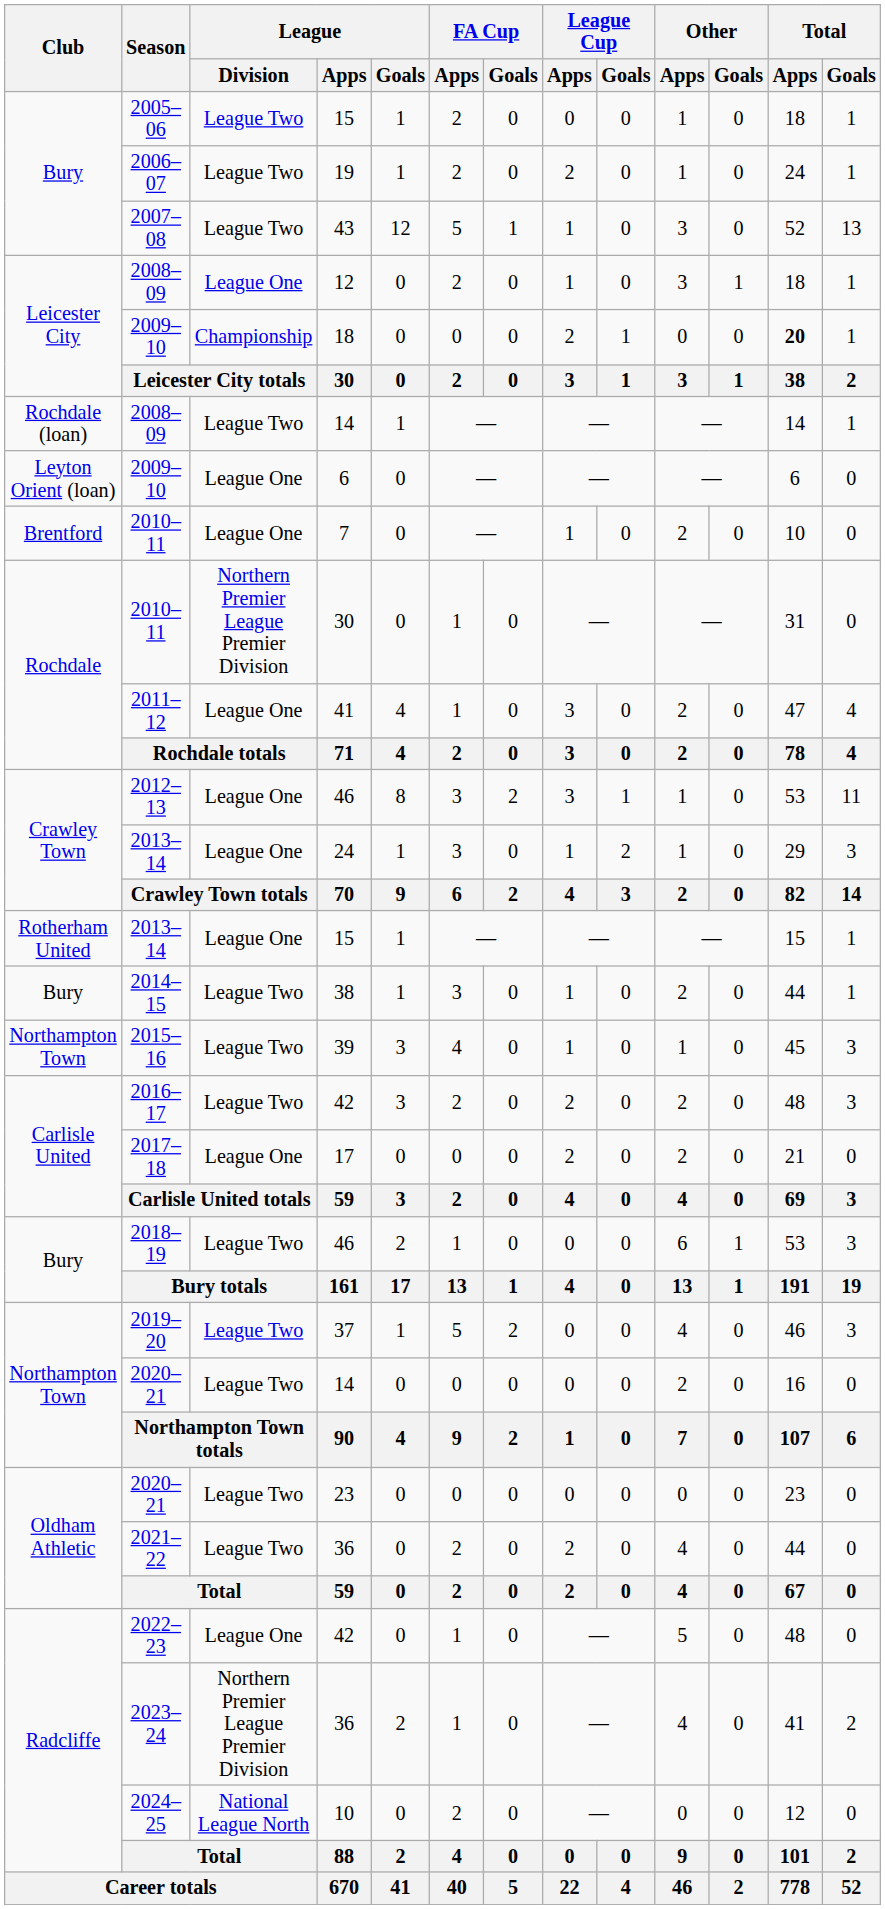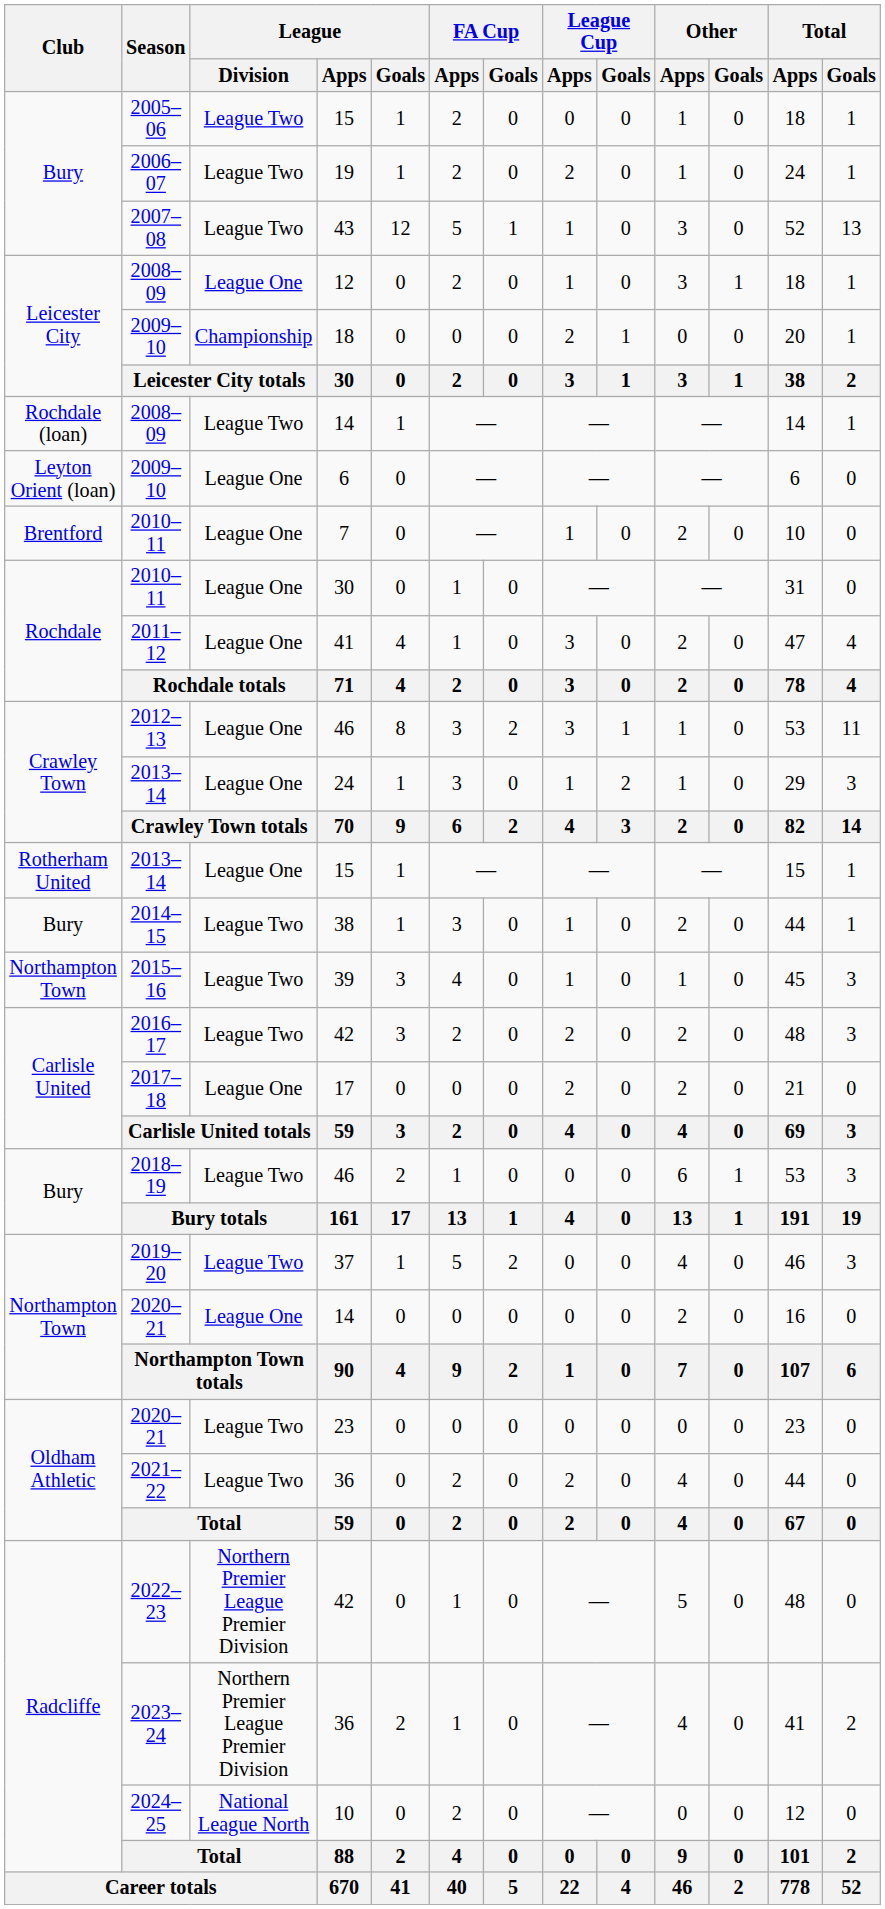 <table class=wikitable style=text-align:center>
 <tr>
 <th rowspan=2>Club</th>
 <th rowspan=2>Season</th>
 <th colspan=3>League</th>
 <th colspan=2><a href='#'>FA Cup</a></th>
 <th colspan=2><a href='#'>League Cup</a></th>
 <th colspan=2>Other</th>
 <th colspan=2>Total</th>
 </tr>
 <tr>
 <th>Division</th>
 <th>Apps</th>
 <th>Goals</th>
 <th>Apps</th>
 <th>Goals</th>
 <th>Apps</th>
 <th>Goals</th>
 <th>Apps</th>
 <th>Goals</th>
 <th>Apps</th>
 <th>Goals</th>
 </tr>
 <tr>
 <td rowspan=3><a href='#'>Bury</a></td>
 <td><a href='#'>2005–06</a></td>
 <td><a href='#'>League Two</a></td>
 <td>15</td>
 <td>1</td>
 <td>2</td>
 <td>0</td>
 <td>0</td>
 <td>0</td>
 <td>1</td>
 <td>0</td>
 <td>18</td>
 <td>1</td>
 </tr>
 <tr>
 <td><a href='#'>2006–07</a></td>
 <td>League Two</td>
 <td>19</td>
 <td>1</td>
 <td>2</td>
 <td>0</td>
 <td>2</td>
 <td>0</td>
 <td>1</td>
 <td>0</td>
 <td>24</td>
 <td>1</td>
 </tr>
 <tr>
 <td><a href='#'>2007–08</a></td>
 <td>League Two</td>
 <td>43</td>
 <td>12</td>
 <td>5</td>
 <td>1</td>
 <td>1</td>
 <td>0</td>
 <td>3</td>
 <td>0</td>
 <td>52</td>
 <td>13</td>
 </tr>
 <tr>
 <td rowspan=3><a href='#'>Leicester City</a></td>
 <td><a href='#'>2008–09</a></td>
 <td><a href='#'>League One</a></td>
 <td>12</td>
 <td>0</td>
 <td>2</td>
 <td>0</td>
 <td>1</td>
 <td>0</td>
 <td>3</td>
 <td>1</td>
 <td>18</td>
 <td>1</td>
 </tr>
 <tr>
 <td><a href='#'>2009–10</a></td>
 <td><a href='#'>Championship</a></td>
 <td>18</td>
 <td>0</td>
 <td>0</td>
 <td>0</td>
 <td>2</td>
 <td>1</td>
 <td>0</td>
 <td>0</td>
-<td><strong>20</strong></td>
+<td>20</td>
 <td>1</td>
 </tr>
 <tr>
 <th colspan=2>Leicester City totals</th>
 <th>30</th>
 <th>0</th>
 <th>2</th>
 <th>0</th>
 <th>3</th>
 <th>1</th>
 <th>3</th>
 <th>1</th>
 <th>38</th>
 <th>2</th>
 </tr>
 <tr>
 <td><a href='#'>Rochdale</a> (loan)</td>
 <td><a href='#'>2008–09</a></td>
 <td>League Two</td>
 <td>14</td>
 <td>1</td>
 <td colspan=2>—</td>
 <td colspan=2>—</td>
 <td colspan=2>—</td>
 <td>14</td>
 <td>1</td>
 </tr>
 <tr>
 <td><a href='#'>Leyton Orient</a> (loan)</td>
 <td><a href='#'>2009–10</a></td>
 <td>League One</td>
 <td>6</td>
 <td>0</td>
 <td colspan=2>—</td>
 <td colspan=2>—</td>
 <td colspan=2>—</td>
 <td>6</td>
 <td>0</td>
 </tr>
 <tr>
 <td><a href='#'>Brentford</a></td>
 <td><a href='#'>2010–11</a></td>
 <td>League One</td>
 <td>7</td>
 <td>0</td>
 <td colspan=2>—</td>
 <td>1</td>
 <td>0</td>
 <td>2</td>
 <td>0</td>
 <td>10</td>
 <td>0</td>
 </tr>
 <tr>
 <td rowspan=3><a href='#'>Rochdale</a></td>
 <td><a href='#'>2010–11</a></td>
-<td><a href='#'>Northern Premier League</a> Premier Division</td>
+<td>League One</td>
 <td>30</td>
 <td>0</td>
 <td>1</td>
 <td>0</td>
 <td colspan=2>—</td>
 <td colspan=2>—</td>
 <td>31</td>
 <td>0</td>
 </tr>
 <tr>
 <td><a href='#'>2011–12</a></td>
 <td>League One</td>
 <td>41</td>
 <td>4</td>
 <td>1</td>
 <td>0</td>
 <td>3</td>
 <td>0</td>
 <td>2</td>
 <td>0</td>
 <td>47</td>
 <td>4</td>
 </tr>
 <tr>
 <th colspan=2>Rochdale totals</th>
 <th>71</th>
 <th>4</th>
 <th>2</th>
 <th>0</th>
 <th>3</th>
 <th>0</th>
 <th>2</th>
 <th>0</th>
 <th>78</th>
 <th>4</th>
 </tr>
 <tr>
 <td rowspan=3><a href='#'>Crawley Town</a></td>
 <td><a href='#'>2012–13</a></td>
 <td>League One</td>
 <td>46</td>
 <td>8</td>
 <td>3</td>
 <td>2</td>
 <td>3</td>
 <td>1</td>
 <td>1</td>
 <td>0</td>
 <td>53</td>
 <td>11</td>
 </tr>
 <tr>
 <td><a href='#'>2013–14</a></td>
 <td>League One</td>
 <td>24</td>
 <td>1</td>
 <td>3</td>
 <td>0</td>
 <td>1</td>
 <td>2</td>
 <td>1</td>
 <td>0</td>
 <td>29</td>
 <td>3</td>
 </tr>
 <tr>
 <th colspan=2>Crawley Town totals</th>
 <th>70</th>
 <th>9</th>
 <th>6</th>
 <th>2</th>
 <th>4</th>
 <th>3</th>
 <th>2</th>
 <th>0</th>
 <th>82</th>
 <th>14</th>
 </tr>
 <tr>
 <td><a href='#'>Rotherham United</a></td>
 <td><a href='#'>2013–14</a></td>
 <td>League One</td>
 <td>15</td>
 <td>1</td>
 <td colspan=2>—</td>
 <td colspan=2>—</td>
 <td colspan=2>—</td>
 <td>15</td>
 <td>1</td>
 </tr>
 <tr>
 <td>Bury</td>
 <td><a href='#'>2014–15</a></td>
 <td>League Two</td>
 <td>38</td>
 <td>1</td>
 <td>3</td>
 <td>0</td>
 <td>1</td>
 <td>0</td>
 <td>2</td>
 <td>0</td>
 <td>44</td>
 <td>1</td>
 </tr>
 <tr>
 <td><a href='#'>Northampton Town</a></td>
 <td><a href='#'>2015–16</a></td>
 <td>League Two</td>
 <td>39</td>
 <td>3</td>
 <td>4</td>
 <td>0</td>
 <td>1</td>
 <td>0</td>
 <td>1</td>
 <td>0</td>
 <td>45</td>
 <td>3</td>
 </tr>
 <tr>
 <td rowspan=3><a href='#'>Carlisle United</a></td>
 <td><a href='#'>2016–17</a></td>
 <td>League Two</td>
 <td>42</td>
 <td>3</td>
 <td>2</td>
 <td>0</td>
 <td>2</td>
 <td>0</td>
 <td>2</td>
 <td>0</td>
 <td>48</td>
 <td>3</td>
 </tr>
 <tr>
 <td><a href='#'>2017–18</a></td>
 <td>League One</td>
 <td>17</td>
 <td>0</td>
 <td>0</td>
 <td>0</td>
 <td>2</td>
 <td>0</td>
 <td>2</td>
 <td>0</td>
 <td>21</td>
 <td>0</td>
 </tr>
 <tr>
 <th colspan=2>Carlisle United totals</th>
 <th>59</th>
 <th>3</th>
 <th>2</th>
 <th>0</th>
 <th>4</th>
 <th>0</th>
 <th>4</th>
 <th>0</th>
 <th>69</th>
 <th>3</th>
 </tr>
 <tr>
 <td rowspan=2>Bury</td>
 <td><a href='#'>2018–19</a></td>
 <td>League Two</td>
 <td>46</td>
 <td>2</td>
 <td>1</td>
 <td>0</td>
 <td>0</td>
 <td>0</td>
 <td>6</td>
 <td>1</td>
 <td>53</td>
 <td>3</td>
 </tr>
 <tr>
 <th colspan=2>Bury totals</th>
 <th>161</th>
 <th>17</th>
 <th>13</th>
 <th>1</th>
 <th>4</th>
 <th>0</th>
 <th>13</th>
 <th>1</th>
 <th>191</th>
 <th>19</th>
 </tr>
 <tr>
 <td rowspan=3><a href='#'>Northampton Town</a></td>
 <td><a href='#'>2019–20</a></td>
 <td><a href='#'>League Two</a></td>
 <td>37</td>
 <td>1</td>
 <td>5</td>
 <td>2</td>
 <td>0</td>
 <td>0</td>
 <td>4</td>
 <td>0</td>
 <td>46</td>
 <td>3</td>
 </tr>
 <tr>
 <td><a href='#'>2020–21</a></td>
-<td>League Two</td>
+<td><a href='#'>League One</a></td>
 <td>14</td>
 <td>0</td>
 <td>0</td>
 <td>0</td>
 <td>0</td>
 <td>0</td>
 <td>2</td>
 <td>0</td>
 <td>16</td>
 <td>0</td>
 </tr>
 <tr>
 <th colspan=2>Northampton Town totals</th>
 <th>90</th>
 <th>4</th>
 <th>9</th>
 <th>2</th>
 <th>1</th>
 <th>0</th>
 <th>7</th>
 <th>0</th>
 <th>107</th>
 <th>6</th>
 </tr>
 <tr>
 <td rowspan="3"><a href='#'>Oldham Athletic</a></td>
 <td><a href='#'>2020–21</a></td>
 <td>League Two</td>
 <td>23</td>
 <td>0</td>
 <td>0</td>
 <td>0</td>
 <td>0</td>
 <td>0</td>
 <td>0</td>
 <td>0</td>
 <td>23</td>
 <td>0</td>
 </tr>
 <tr>
 <td><a href='#'>2021–22</a></td>
 <td>League Two</td>
 <td>36</td>
 <td>0</td>
 <td>2</td>
 <td>0</td>
 <td>2</td>
 <td>0</td>
 <td>4</td>
 <td>0</td>
 <td>44</td>
 <td>0</td>
 </tr>
 <tr>
 <th colspan="2">Total</th>
 <th>59</th>
 <th>0</th>
 <th>2</th>
 <th>0</th>
 <th>2</th>
 <th>0</th>
 <th>4</th>
 <th>0</th>
 <th>67</th>
 <th>0</th>
 </tr>
 <tr>
 <td rowspan="4"><a href='#'>Radcliffe</a></td>
 <td><a href='#'>2022–23</a></td>
-<td>League One</td>
+<td><a href='#'>Northern Premier League</a> Premier Division</td>
 <td>42</td>
 <td>0</td>
 <td>1</td>
 <td>0</td>
 <td colspan="2">—</td>
 <td>5</td>
 <td>0</td>
 <td>48</td>
 <td>0</td>
 </tr>
 <tr>
 <td><a href='#'>2023–24</a></td>
 <td>Northern Premier League Premier Division</td>
 <td>36</td>
 <td>2</td>
 <td>1</td>
 <td>0</td>
 <td colspan="2">—</td>
 <td>4</td>
 <td>0</td>
 <td>41</td>
 <td>2</td>
 </tr>
 <tr>
 <td><a href='#'>2024–25</a></td>
 <td><a href='#'>National League North</a></td>
 <td>10</td>
 <td>0</td>
 <td>2</td>
 <td>0</td>
 <td colspan="2">—</td>
 <td>0</td>
 <td>0</td>
 <td>12</td>
 <td>0</td>
 </tr>
 <tr>
 <th colspan="2">Total</th>
 <th>88</th>
 <th>2</th>
 <th>4</th>
 <th>0</th>
 <th>0</th>
 <th>0</th>
 <th>9</th>
 <th>0</th>
 <th>101</th>
 <th>2</th>
 </tr>
 <tr>
 <th colspan=3>Career totals</th>
 <th>670</th>
 <th>41</th>
 <th>40</th>
 <th>5</th>
 <th>22</th>
 <th>4</th>
 <th>46</th>
 <th>2</th>
 <th>778</th>
 <th>52</th>
 </tr>
 </table>
